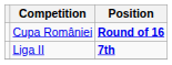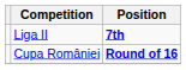 <table class="wikitable">
 <tr>
 <th></th>
 <th>Competition</th>
 <th>Position</th>
 </tr>
 <tr>
 <td></td>
+<td><a href='#'>Liga II</a></td>
+<td><strong><a href='#'>7th</a></strong></td>
+</tr>
+<tr>
+<td></td>
 <td><a href='#'>Cupa României</a></td>
 <td><strong><a href='#'>Round of 16</a></strong></td>
 </tr>
 <tr>
-<td></td>
-<td><a href='#'>Liga II</a></td>
-<td><strong><a href='#'>7th</a></strong></td>
-</tr>
-<tr>
 </tr>
 </table>
